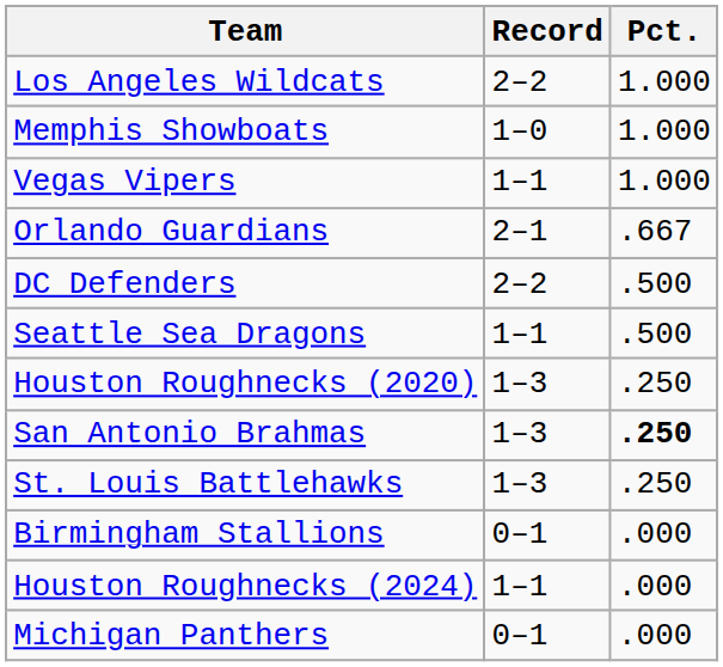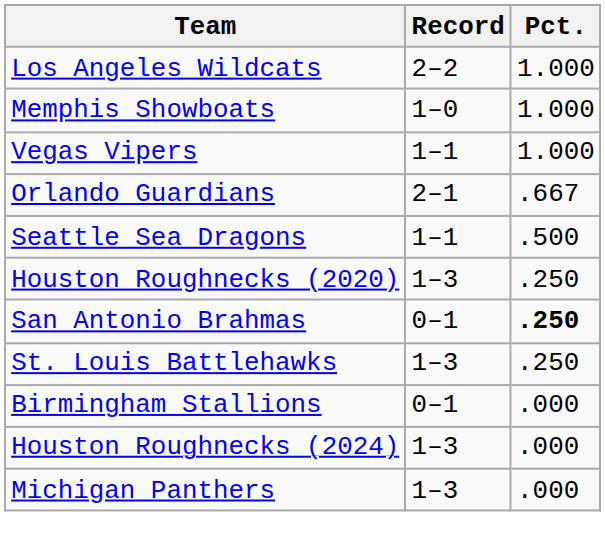 <table class="wikitable sortable">
 <tr>
 <th>Team</th>
 <th>Record</th>
 <th>Pct.</th>
 </tr>
 <tr -bgcolor=lightgray>
 <td><a href='#'>Los Angeles Wildcats</a></td>
 <td>2–2</td>
 <td>1.000</td>
 </tr>
 <tr>
 <td><a href='#'>Memphis Showboats</a></td>
 <td>1–0</td>
 <td>1.000</td>
 </tr>
 <tr -bgcolor=lightgray>
 <td><a href='#'>Vegas Vipers</a></td>
 <td>1–1</td>
 <td>1.000</td>
 </tr>
 <tr -bgcolor=lightgray>
 <td><a href='#'>Orlando Guardians</a></td>
 <td>2–1</td>
 <td>.667</td>
 </tr>
-<tr>
-<td><a href='#'>DC Defenders</a></td>
-<td>2–2</td>
-<td>.500</td>
-</tr>
 <tr -bgcolor=lightgray>
 <td><a href='#'>Seattle Sea Dragons</a></td>
 <td>1–1</td>
 <td>.500</td>
 </tr>
 <tr -bgcolor=lightgray>
 <td><a href='#'>Houston Roughnecks (2020)</a></td>
 <td>1–3</td>
 <td>.250</td>
 </tr>
 <tr>
 <td><a href='#'>San Antonio Brahmas</a></td>
-<td>1–3</td>
+<td>0–1</td>
 <td><strong>.250</strong></td>
 </tr>
 <tr>
 <td><a href='#'>St. Louis Battlehawks</a></td>
 <td>1–3</td>
 <td>.250</td>
 </tr>
 <tr>
 <td><a href='#'>Birmingham Stallions</a></td>
 <td>0–1</td>
 <td>.000</td>
 </tr>
 <tr>
 <td><a href='#'>Houston Roughnecks (2024)</a></td>
-<td>1–1</td>
+<td>1–3</td>
 <td>.000</td>
 </tr>
 <tr>
 <td><a href='#'>Michigan Panthers</a></td>
-<td>0–1</td>
+<td>1–3</td>
 <td>.000</td>
 </tr>
 </table>
